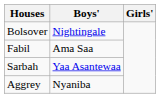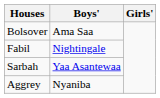 <table class="wikitable">
 <tr>
 <th>Houses</th>
 <th>Boys'</th>
 <th>Girls'</th>
 </tr>
 <tr>
 <td>Bolsover</td>
-<td><a href='#'>Nightingale</a></td>
+<td>Ama Saa</td>
 </tr>
 <tr>
 <td>Fabil</td>
-<td>Ama Saa</td>
+<td><a href='#'>Nightingale</a></td>
 </tr>
 <tr>
 <td>Sarbah</td>
 <td><a href='#'>Yaa Asantewaa</a></td>
 </tr>
 <tr>
 <td>Aggrey</td>
 <td>Nyaniba</td>
 </tr>
 </table>
